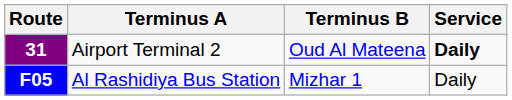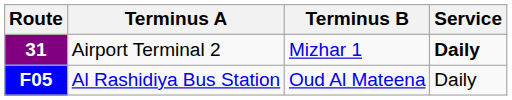 <table class="wikitable">
 <tr>
 <th>Route</th>
 <th>Terminus A</th>
 <th>Terminus B</th>
 <th>Service</th>
 </tr>
 <tr align="left">
 <td style="background:purple;color:white" align="center"><strong>31</strong></td>
 <td>Airport Terminal 2</td>
-<td><a href='#'>Oud Al Mateena</a></td>
+<td><a href='#'>Mizhar 1</a></td>
 <td><strong>Daily</strong></td>
 </tr>
 <tr align="left">
 <td style="background:blue;color:white" align="center"><strong>F05</strong></td>
 <td><a href='#'>Al Rashidiya Bus Station</a></td>
-<td><a href='#'>Mizhar 1</a></td>
+<td><a href='#'>Oud Al Mateena</a></td>
 <td>Daily</td>
 </tr>
 </table>
